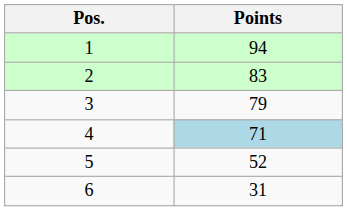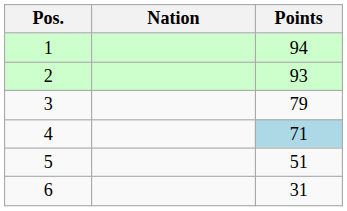 <table class="wikitable gauche" cellspacing="1" style="width:300px;">
 <tr style="background:#efefef; text-align:center;">
 <th style="width:70px;">Pos.</th>
+<th>Nation</th>
 <th style="width:70px;">Points</th>
 </tr>
 <tr style="vertical-align:top; text-align:center; background:#ccffcc;">
 <td>1</td>
+<td style="text-align:left;"></td>
 <td>94</td>
 </tr>
 <tr style="vertical-align:top; text-align:center; background:#ccffcc;">
 <td>2</td>
-<td>83</td>
+<td style="text-align:left;"></td>
+<td>93</td>
 </tr>
 <tr style="vertical-align:top; text-align:center;">
 <td>3</td>
+<td style="text-align:left;"></td>
 <td>79</td>
 </tr>
 <tr style="vertical-align:top; text-align:center;">
 <td>4</td>
+<td style="text-align:left;"></td>
 <td style="background: lightblue;">71</td>
 </tr>
 <tr style="vertical-align:top; text-align:center;">
 <td>5</td>
-<td>52</td>
+<td style="text-align:left;"></td>
+<td>51</td>
 </tr>
 <tr style="vertical-align:top; text-align:center;">
 <td>6</td>
+<td style="text-align:left;"></td>
 <td>31</td>
 </tr>
 </table>
